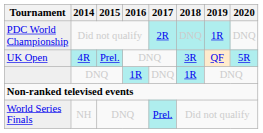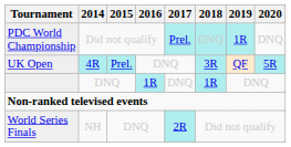 <table class="wikitable" style="width:30%; margin:0">
 <tr>
 <th>Tournament</th>
 <th>2014</th>
 <th>2015</th>
 <th>2016</th>
 <th>2017</th>
 <th>2018</th>
 <th>2019</th>
 <th>2020</th>
 </tr>
 <tr>
 <td style="background:#efefef;"><a href='#'>PDC World Championship</a></td>
 <td colspan="3" style="text-align:center; color:#ccc;">Did not qualify</td>
-<td style="text-align:center; background:#afeeee;"><a href='#'>2R</a></td>
+<td style="text-align:center; background:#afeeee;"><a href='#'>Prel.</a></td>
 <td style="background: paleturquoise; text-align:center; color:#ccc;">DNQ</td>
 <td style="text-align:center; background:#afeeee;"><a href='#'>1R</a></td>
 <td style="text-align:center; color:#ccc;">DNQ</td>
 </tr>
 <tr>
 <td style="background:#efefef;"><a href='#'>UK Open</a></td>
 <td style="text-align:center; background:#afeeee;"><a href='#'>4R</a></td>
 <td style="text-align:center; background:#afeeee;"><a href='#'>Prel.</a></td>
 <td colspan="2" style="text-align:center; color:#ccc;">DNQ</td>
 <td style="text-align:center; background:#afeeee;"><a href='#'>3R</a></td>
 <td style="text-align:center; background:#ffebcd;"><a href='#'>QF</a></td>
 <td style="text-align:center; background:#afeeee;"><a href='#'>5R</a></td>
 </tr>
 <tr>
 <td style="background:#efefef;"></td>
 <td colspan="2" style="text-align:center; color:#ccc;">DNQ</td>
 <td style="text-align:center; background:#afeeee;"><a href='#'>1R</a></td>
 <td style="text-align:center; color:#ccc;">DNQ</td>
 <td style="text-align:center; background:#afeeee;"><a href='#'>1R</a></td>
 <td colspan="2" style="text-align:center; color:#ccc;">DNQ</td>
 </tr>
 <tr>
 <td colspan="12" align="left"><strong>Non-ranked televised events</strong></td>
 </tr>
 <tr>
 <td style="background:#efefef;"><a href='#'>World Series Finals</a></td>
 <td style="text-align:center; color:#ccc;">NH</td>
 <td colspan="2" style="text-align:center; color:#ccc;">DNQ</td>
-<td style="text-align:center; background:#afeeee;"><a href='#'>Prel.</a></td>
+<td style="text-align:center; background:#afeeee;"><a href='#'>2R</a></td>
 <td colspan="3" style="text-align:center; color:#ccc;">Did not qualify</td>
 </tr>
 </table>
